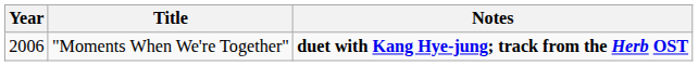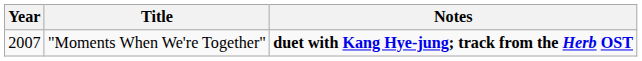 <table class="wikitable sortable">
 <tr>
 <th>Year</th>
 <th>Title</th>
 <th>Notes</th>
 </tr>
 <tr>
-<td>2006</td>
+<td>2007</td>
 <td>"Moments When We're Together"</td>
 <td><strong>duet with <a href='#'>Kang Hye-jung</a>; track from the <em><a href='#'>Herb</a></em> <a href='#'>OST</a></strong></td>
 </tr>
 </table>
